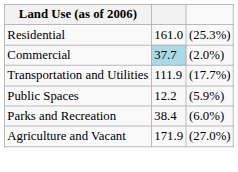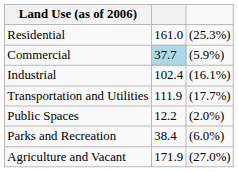 <table class="wikitable" border="1">
 <tr>
 <th>Land Use (as of 2006)</th>
 <th></th>
 </tr>
 <tr>
 <td>Residential</td>
 <td>161.0</td>
 <td>(25.3%)</td>
 </tr>
 <tr>
 <td>Commercial</td>
 <td style="background: lightblue;">37.7</td>
-<td>(2.0%)</td>
+<td>(5.9%)</td>
+</tr>
+<tr>
+<td>Industrial</td>
+<td>102.4</td>
+<td>(16.1%)</td>
 </tr>
 <tr>
 <td>Transportation and Utilities</td>
 <td>111.9</td>
 <td>(17.7%)</td>
 </tr>
 <tr>
 <td>Public Spaces</td>
 <td>12.2</td>
-<td>(5.9%)</td>
+<td>(2.0%)</td>
 </tr>
 <tr>
 <td>Parks and Recreation</td>
 <td>38.4</td>
 <td>(6.0%)</td>
 </tr>
 <tr>
 <td>Agriculture and Vacant</td>
 <td>171.9</td>
 <td>(27.0%)</td>
 </tr>
 </table>
